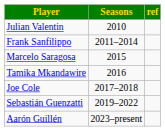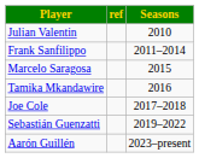 <table class="wikitable sortable">
 <tr>
 <th style="background:green; color:gold;" scope="col">Player</th>
+<th style="background:green; color:gold;" scope="col">ref</th>
 <th style="background:green; color:gold;" scope="col">Seasons</th>
-<th style="background:green; color:gold;" scope="col">ref</th>
 </tr>
 <tr>
 <td align=left> <a href='#'>Julian Valentin</a></td>
+<td align=center></td>
 <td align=center>2010</td>
-<td align=center></td>
 </tr>
 <tr>
 <td align=left> <a href='#'>Frank Sanfilippo</a></td>
+<td align=center></td>
 <td align=center>2011–2014</td>
-<td align=center></td>
 </tr>
 <tr>
 <td align=left> <a href='#'>Marcelo Saragosa</a></td>
+<td align=center></td>
 <td align=center>2015</td>
-<td align=center></td>
 </tr>
 <tr>
 <td align=left> <a href='#'>Tamika Mkandawire</a></td>
+<td align=center></td>
 <td align=center>2016</td>
-<td align=center></td>
 </tr>
 <tr>
 <td align=left> <a href='#'>Joe Cole</a></td>
+<td align=center></td>
 <td align=center>2017–2018</td>
-<td align=center></td>
 </tr>
 <tr>
 <td align=left> <a href='#'>Sebastián Guenzatti</a></td>
+<td align=center></td>
 <td align=center>2019–2022</td>
-<td align=center></td>
 </tr>
 <tr>
 <td align=left> <a href='#'>Aarón Guillén</a></td>
+<td align=center></td>
 <td align=center>2023–present</td>
-<td align=center></td>
 </tr>
 </table>
